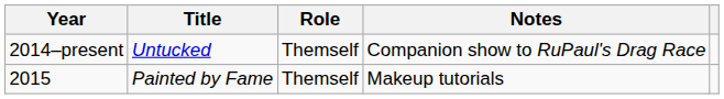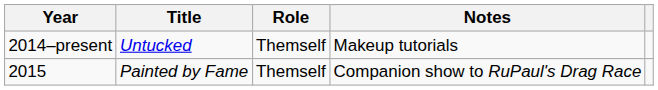 <table class="wikitable plainrowheaders" style="text-align:left;">
 <tr>
 <th>Year</th>
 <th>Title</th>
 <th>Role</th>
 <th>Notes</th>
 <th></th>
 </tr>
 <tr>
 <td>2014–present</td>
 <td><em><a href='#'>Untucked</a></em></td>
 <td>Themself</td>
-<td>Companion show to <em>RuPaul's Drag Race</em></td>
+<td>Makeup tutorials</td>
 <td></td>
 </tr>
 <tr>
 <td>2015</td>
 <td><em>Painted by Fame</em></td>
 <td>Themself</td>
-<td>Makeup tutorials</td>
+<td>Companion show to <em>RuPaul's Drag Race</em></td>
 <td></td>
 </tr>
 </table>
